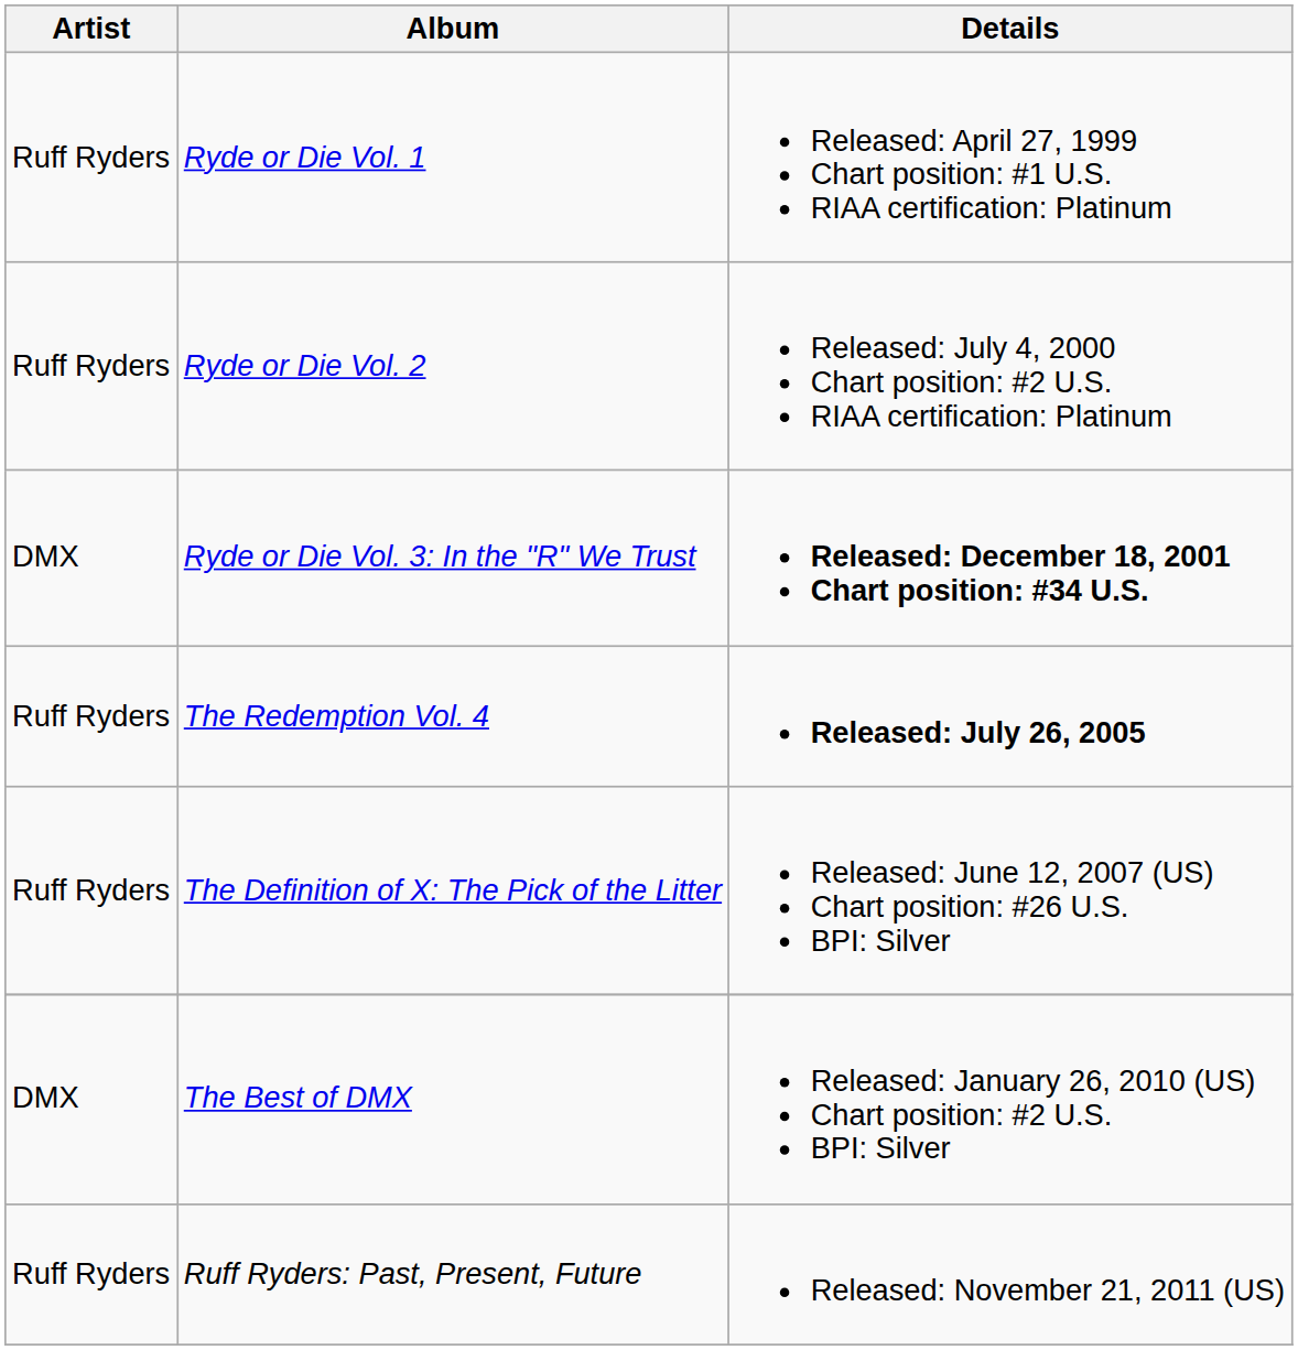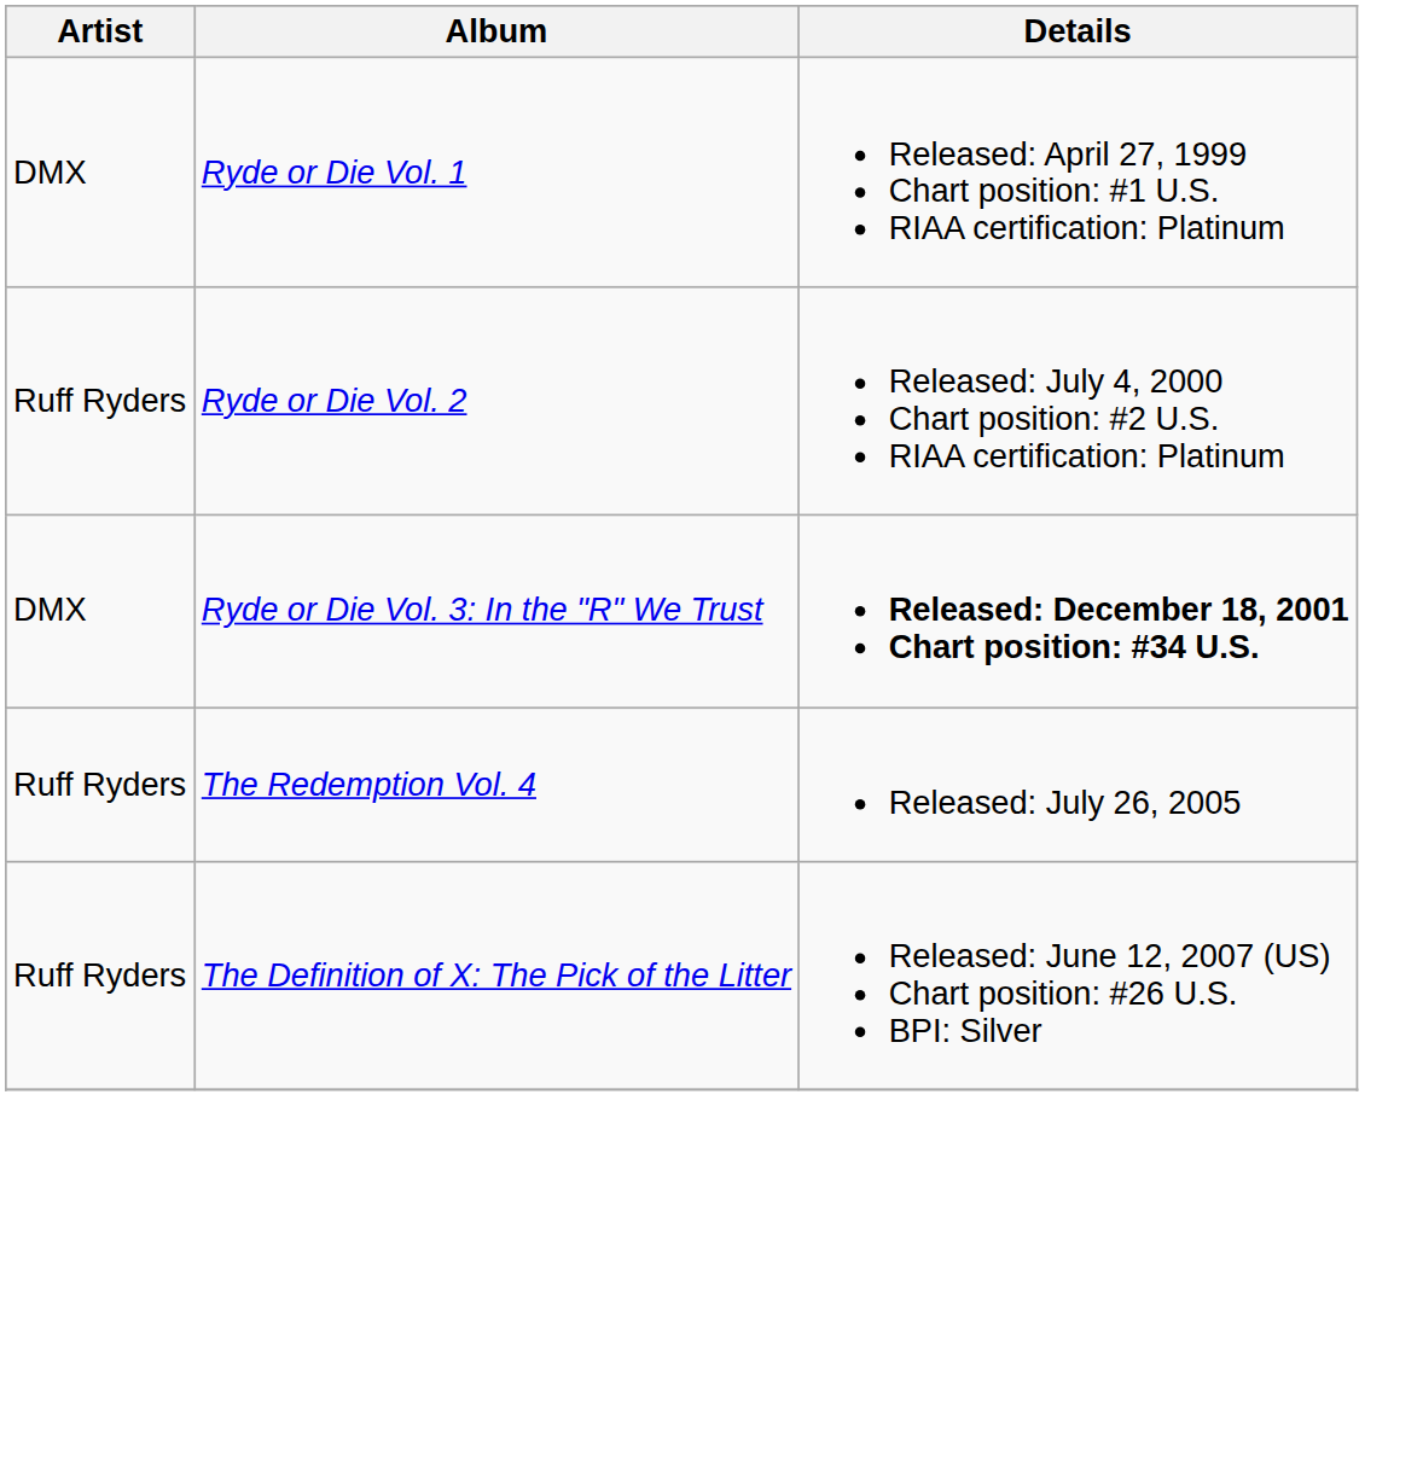 <table class="wikitable">
 <tr>
 <th>Artist</th>
 <th>Album</th>
 <th>Details</th>
 </tr>
 <tr>
-<td>Ruff Ryders</td>
+<td>DMX</td>
 <td><em><a href='#'>Ryde or Die Vol. 1</a></em></td>
 <td><br><ul><li>Released: April 27, 1999</li><li>Chart position: #1 U.S.</li><li>RIAA certification: Platinum</li></ul></td>
 </tr>
 <tr>
 <td>Ruff Ryders</td>
 <td><em><a href='#'>Ryde or Die Vol. 2</a></em></td>
 <td><br><ul><li>Released: July 4, 2000</li><li>Chart position: #2 U.S.</li><li>RIAA certification: Platinum</li></ul></td>
 </tr>
 <tr>
 <td>DMX</td>
 <td><em><a href='#'>Ryde or Die Vol. 3: In the "R" We Trust</a></em></td>
 <td><strong><br><ul><li>Released: December 18, 2001</li><li>Chart position: #34 U.S.</li></ul></strong></td>
 </tr>
 <tr>
 <td>Ruff Ryders</td>
 <td><em><a href='#'>The Redemption Vol. 4</a></em></td>
-<td><strong><br><ul><li>Released: July 26, 2005</li></ul></strong></td>
+<td><br><ul><li>Released: July 26, 2005</li></ul></td>
 </tr>
 <tr>
 <td>Ruff Ryders</td>
 <td><em><a href='#'>The Definition of X: The Pick of the Litter</a></em></td>
 <td><br><ul><li>Released: June 12, 2007 <span>(US)</span></li><li>Chart position: #26 U.S.</li><li>BPI: Silver</li></ul></td>
 </tr>
 <tr>
 </tr>
 <tr>
-<td>DMX</td>
-<td><em><a href='#'>The Best of DMX</a></em></td>
-<td><br><ul><li>Released: January 26, 2010 <span>(US)</span></li><li>Chart position: #2 U.S.</li><li>BPI: Silver</li></ul></td>
-</tr>
-<tr>
-<td>Ruff Ryders</td>
-<td><em>Ruff Ryders: Past, Present, Future</em></td>
-<td><br><ul><li>Released: November 21, 2011 <span>(US)</span></li></ul></td>
-</tr>
-<tr>
 </tr>
 </table>
